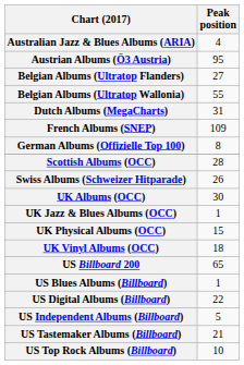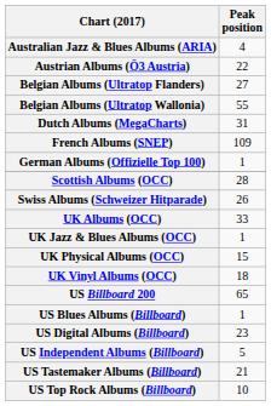 <table class="wikitable sortable plainrowheaders" style="text-align:center">
 <tr>
 <th scope="col">Chart (2017)</th>
 <th scope="col">Peak<br>position</th>
 </tr>
 <tr>
 <th scope="row">Australian Jazz & Blues Albums (<a href='#'>ARIA</a>)</th>
 <td>4</td>
 </tr>
 <tr>
 <th scope="row">Austrian Albums (<a href='#'>Ö3 Austria</a>)</th>
-<td>95</td>
+<td>22</td>
 </tr>
 <tr>
 <th scope="row">Belgian Albums (<a href='#'>Ultratop</a> Flanders)</th>
 <td>27</td>
 </tr>
 <tr>
 <th scope="row">Belgian Albums (<a href='#'>Ultratop</a> Wallonia)</th>
 <td>55</td>
 </tr>
 <tr>
 <th scope="row">Dutch Albums (<a href='#'>MegaCharts</a>)</th>
 <td>31</td>
 </tr>
 <tr>
 <th scope="row">French Albums (<a href='#'>SNEP</a>)</th>
 <td>109</td>
 </tr>
 <tr>
 <th scope="row">German Albums (<a href='#'>Offizielle Top 100</a>)</th>
-<td>8</td>
+<td>1</td>
 </tr>
 <tr>
 </tr>
 <tr>
 <th scope="row"><a href='#'>Scottish Albums</a> (<a href='#'>OCC</a>)</th>
 <td>28</td>
 </tr>
 <tr>
 <th scope="row">Swiss Albums (<a href='#'>Schweizer Hitparade</a>)</th>
 <td>26</td>
 </tr>
 <tr>
 <th scope="row"><a href='#'>UK Albums</a> (<a href='#'>OCC</a>)</th>
-<td>30</td>
+<td>33</td>
 </tr>
 <tr>
 <th scope="row">UK Jazz & Blues Albums (<a href='#'>OCC</a>)</th>
 <td>1</td>
 </tr>
 <tr>
 <th scope="row">UK Physical Albums (<a href='#'>OCC</a>)</th>
 <td>15</td>
 </tr>
 <tr>
 <th scope="row"><a href='#'>UK Vinyl Albums</a> (<a href='#'>OCC</a>)</th>
 <td>18</td>
 </tr>
 <tr>
 <th scope="row">US <a href='#'><em>Billboard</em> 200</a></th>
 <td>65</td>
 </tr>
 <tr>
 <th scope="row">US Blues Albums (<em><a href='#'>Billboard</a></em>)</th>
 <td>1</td>
 </tr>
 <tr>
 <th scope="row">US Digital Albums (<em><a href='#'>Billboard</a></em>)</th>
-<td>22</td>
+<td>23</td>
 </tr>
 <tr>
 <th scope="row">US <a href='#'>Independent Albums</a> (<em><a href='#'>Billboard</a></em>)</th>
 <td>5</td>
 </tr>
 <tr>
 <th scope="row">US Tastemaker Albums (<em><a href='#'>Billboard</a></em>)</th>
 <td>21</td>
 </tr>
 <tr>
 <th scope="row">US Top Rock Albums (<em><a href='#'>Billboard</a></em>)</th>
 <td>10</td>
 </tr>
 </table>
